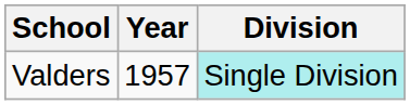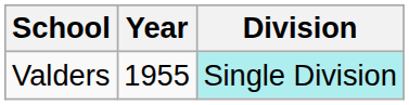 <table class="wikitable">
 <tr>
 <th>School</th>
 <th>Year</th>
 <th>Division</th>
 </tr>
 <tr>
 <td>Valders</td>
-<td>1957</td>
+<td>1955</td>
 <td style="background: paleturquoise;">Single Division</td>
 </tr>
 </table>
